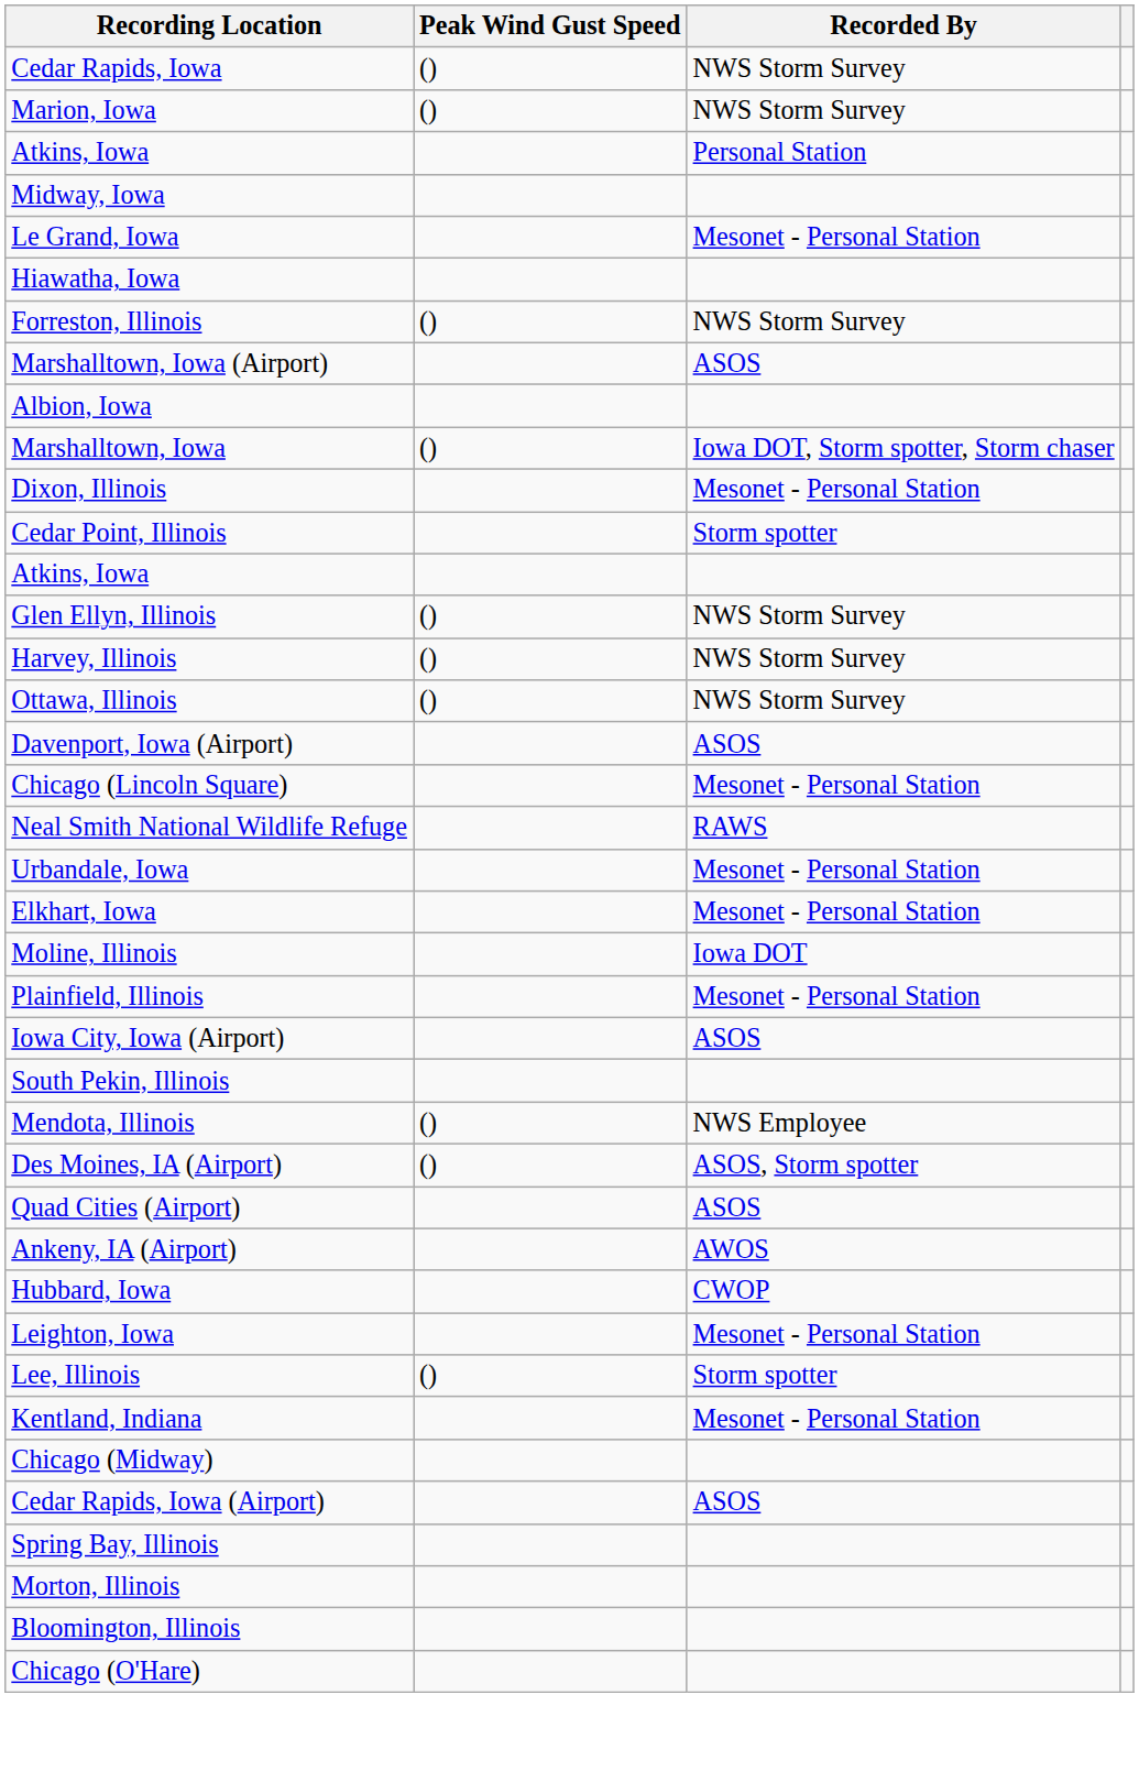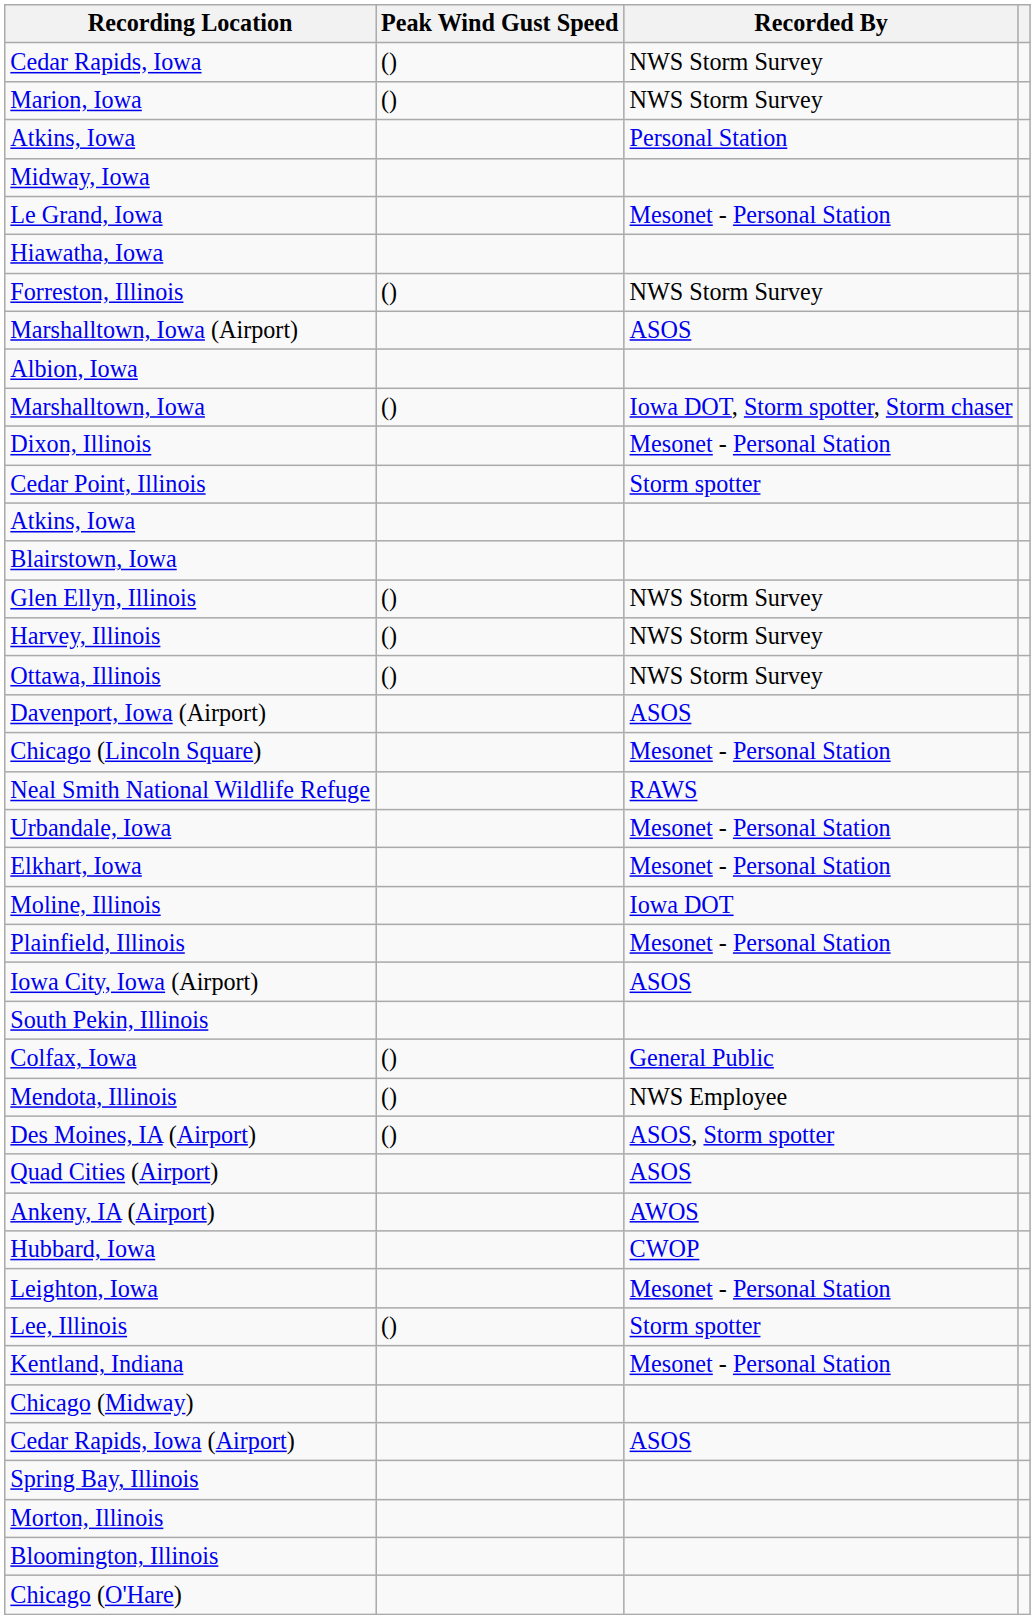 <table class="wikitable sortable mw-collapsible">
 <tr>
 <th>Recording Location</th>
 <th>Peak Wind Gust Speed</th>
 <th>Recorded By</th>
 <th></th>
 </tr>
 <tr>
 <td><a href='#'>Cedar Rapids, Iowa</a></td>
 <td>() </td>
 <td>NWS Storm Survey</td>
 <td></td>
 </tr>
 <tr>
 <td><a href='#'>Marion, Iowa</a></td>
 <td>() </td>
 <td>NWS Storm Survey</td>
 <td></td>
 </tr>
 <tr>
 <td><a href='#'>Atkins, Iowa</a></td>
 <td></td>
 <td><a href='#'>Personal Station</a></td>
 <td></td>
 </tr>
 <tr>
 <td><a href='#'>Midway, Iowa</a></td>
 <td></td>
 <td></td>
 <td></td>
 </tr>
 <tr>
 <td><a href='#'>Le Grand, Iowa</a></td>
 <td></td>
 <td><a href='#'>Mesonet</a> - <a href='#'>Personal Station</a></td>
 <td></td>
 </tr>
 <tr>
 <td><a href='#'>Hiawatha, Iowa</a></td>
 <td></td>
 <td></td>
 <td></td>
 </tr>
 <tr>
 <td><a href='#'>Forreston, Illinois</a></td>
 <td>() </td>
 <td>NWS Storm Survey</td>
 <td></td>
 </tr>
 <tr>
 <td><a href='#'>Marshalltown, Iowa</a> (Airport)</td>
 <td></td>
 <td><a href='#'>ASOS</a></td>
 <td></td>
 </tr>
 <tr>
 <td><a href='#'>Albion, Iowa</a></td>
 <td></td>
 <td></td>
 <td></td>
 </tr>
 <tr>
 <td><a href='#'>Marshalltown, Iowa</a></td>
 <td>() </td>
 <td><a href='#'>Iowa DOT</a>, <a href='#'>Storm spotter</a>, <a href='#'>Storm chaser</a></td>
 <td></td>
 </tr>
 <tr>
 <td><a href='#'>Dixon, Illinois</a></td>
 <td></td>
 <td><a href='#'>Mesonet</a> - <a href='#'>Personal Station</a></td>
 <td></td>
 </tr>
 <tr>
 <td><a href='#'>Cedar Point, Illinois</a></td>
 <td></td>
 <td><a href='#'>Storm spotter</a></td>
 <td></td>
 </tr>
 <tr>
 <td><a href='#'>Atkins, Iowa</a></td>
 <td></td>
 <td></td>
 <td></td>
 </tr>
 <tr>
+<td><a href='#'>Blairstown, Iowa</a></td>
+<td></td>
+<td></td>
+<td></td>
+</tr>
+<tr>
 <td><a href='#'>Glen Ellyn, Illinois</a></td>
 <td>() </td>
 <td>NWS Storm Survey</td>
 <td></td>
 </tr>
 <tr>
 <td><a href='#'>Harvey, Illinois</a></td>
 <td>() </td>
 <td>NWS Storm Survey</td>
 <td></td>
 </tr>
 <tr>
 <td><a href='#'>Ottawa, Illinois</a></td>
 <td>() </td>
 <td>NWS Storm Survey</td>
 <td></td>
 </tr>
 <tr>
 <td><a href='#'>Davenport, Iowa</a> (Airport)</td>
 <td></td>
 <td><a href='#'>ASOS</a></td>
 <td></td>
 </tr>
 <tr>
 <td><a href='#'>Chicago</a> (<a href='#'>Lincoln Square</a>)</td>
 <td></td>
 <td><a href='#'>Mesonet</a> - <a href='#'>Personal Station</a></td>
 <td></td>
 </tr>
 <tr>
 <td><a href='#'>Neal Smith National Wildlife Refuge</a></td>
 <td></td>
 <td><a href='#'>RAWS</a></td>
 <td></td>
 </tr>
 <tr>
 <td><a href='#'>Urbandale, Iowa</a></td>
 <td></td>
 <td><a href='#'>Mesonet</a> - <a href='#'>Personal Station</a></td>
 <td></td>
 </tr>
 <tr>
 <td><a href='#'>Elkhart, Iowa</a></td>
 <td></td>
 <td><a href='#'>Mesonet</a> - <a href='#'>Personal Station</a></td>
 <td></td>
 </tr>
 <tr>
 <td><a href='#'>Moline, Illinois</a></td>
 <td></td>
 <td><a href='#'>Iowa DOT</a></td>
 <td></td>
 </tr>
 <tr>
 <td><a href='#'>Plainfield, Illinois</a></td>
 <td></td>
 <td><a href='#'>Mesonet</a> - <a href='#'>Personal Station</a></td>
 <td></td>
 </tr>
 <tr>
 <td><a href='#'>Iowa City, Iowa</a> (Airport)</td>
 <td></td>
 <td><a href='#'>ASOS</a></td>
 <td></td>
 </tr>
 <tr>
 <td><a href='#'>South Pekin, Illinois</a></td>
 <td></td>
 <td></td>
+<td></td>
+</tr>
+<tr>
+<td><a href='#'>Colfax, Iowa</a></td>
+<td>() </td>
+<td><a href='#'>General Public</a></td>
 <td></td>
 </tr>
 <tr>
 <td><a href='#'>Mendota, Illinois</a></td>
 <td>() </td>
 <td>NWS Employee</td>
 <td></td>
 </tr>
 <tr>
 <td><a href='#'>Des Moines, IA</a> (<a href='#'>Airport</a>)</td>
 <td>() </td>
 <td><a href='#'>ASOS</a>, <a href='#'>Storm spotter</a></td>
 <td></td>
 </tr>
 <tr>
 <td><a href='#'>Quad Cities</a> (<a href='#'>Airport</a>)</td>
 <td></td>
 <td><a href='#'>ASOS</a></td>
 <td></td>
 </tr>
 <tr>
 <td><a href='#'>Ankeny, IA</a> (<a href='#'>Airport</a>)</td>
 <td></td>
 <td><a href='#'>AWOS</a></td>
 <td></td>
 </tr>
 <tr>
 <td><a href='#'>Hubbard, Iowa</a></td>
 <td></td>
 <td><a href='#'>CWOP</a></td>
 <td></td>
 </tr>
 <tr>
 <td><a href='#'>Leighton, Iowa</a></td>
 <td></td>
 <td><a href='#'>Mesonet</a> - <a href='#'>Personal Station</a></td>
 <td></td>
 </tr>
 <tr>
 <td><a href='#'>Lee, Illinois</a></td>
 <td>() </td>
 <td><a href='#'>Storm spotter</a></td>
 <td></td>
 </tr>
 <tr>
 <td><a href='#'>Kentland, Indiana</a></td>
 <td></td>
 <td><a href='#'>Mesonet</a> - <a href='#'>Personal Station</a></td>
 <td></td>
 </tr>
 <tr>
 <td><a href='#'>Chicago</a> (<a href='#'>Midway</a>)</td>
 <td></td>
 <td></td>
 <td></td>
 </tr>
 <tr>
 <td><a href='#'>Cedar Rapids, Iowa</a> (<a href='#'>Airport</a>)</td>
 <td></td>
 <td><a href='#'>ASOS</a></td>
 <td></td>
 </tr>
 <tr>
 <td><a href='#'>Spring Bay, Illinois</a></td>
 <td></td>
 <td></td>
 <td></td>
 </tr>
 <tr>
 <td><a href='#'>Morton, Illinois</a></td>
 <td></td>
 <td></td>
 <td></td>
 </tr>
 <tr>
 <td><a href='#'>Bloomington, Illinois</a></td>
 <td></td>
 <td></td>
 <td></td>
 </tr>
 <tr>
 <td><a href='#'>Chicago</a> (<a href='#'>O'Hare</a>)</td>
 <td></td>
 <td></td>
 <td></td>
 </tr>
 </table>
